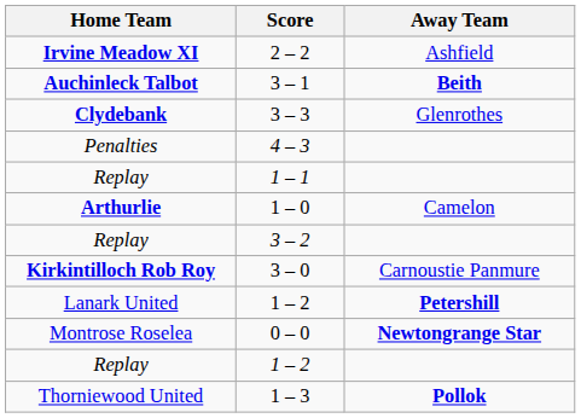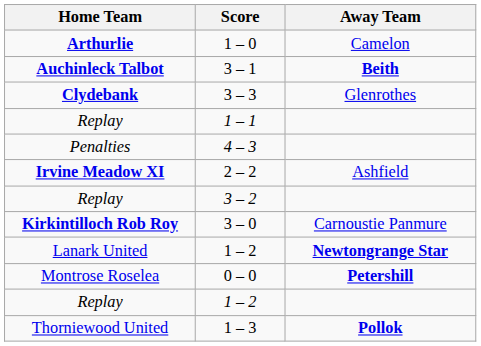 <table class="wikitable" style="text-align: center">
 <tr>
 <th width=180>Home Team</th>
 <th width=80>Score</th>
 <th width=180>Away Team</th>
 </tr>
 <tr>
-<td><strong><a href='#'>Irvine Meadow XI</a></strong></td>
-<td>2 – 2</td>
-<td><a href='#'>Ashfield</a></td>
+<td><strong><a href='#'>Arthurlie</a></strong></td>
+<td>1 – 0</td>
+<td><a href='#'>Camelon</a></td>
 </tr>
 <tr>
 <td><strong><a href='#'>Auchinleck Talbot</a></strong></td>
 <td>3 – 1</td>
 <td><strong><a href='#'>Beith</a></strong></td>
 </tr>
 <tr>
 <td><strong><a href='#'>Clydebank</a></strong></td>
 <td>3 – 3</td>
 <td><a href='#'>Glenrothes</a></td>
 </tr>
 <tr>
+<td><em>Replay</em></td>
+<td><em>1 – 1</em></td>
+<td></td>
+</tr>
+<tr>
 <td><em>Penalties</em></td>
 <td><em>4 – 3</em></td>
 <td></td>
 </tr>
 <tr>
-<td><em>Replay</em></td>
-<td><em>1 – 1</em></td>
-<td></td>
-</tr>
-<tr>
-<td><strong><a href='#'>Arthurlie</a></strong></td>
-<td>1 – 0</td>
-<td><a href='#'>Camelon</a></td>
+<td><strong><a href='#'>Irvine Meadow XI</a></strong></td>
+<td>2 – 2</td>
+<td><a href='#'>Ashfield</a></td>
 </tr>
 <tr>
 <td><em>Replay</em></td>
 <td><em>3 – 2</em></td>
 <td></td>
 </tr>
 <tr>
 <td><strong><a href='#'>Kirkintilloch Rob Roy</a></strong></td>
 <td>3 – 0</td>
 <td><a href='#'>Carnoustie Panmure</a></td>
 </tr>
 <tr>
 <td><a href='#'>Lanark United</a></td>
 <td>1 – 2</td>
-<td><strong><a href='#'>Petershill</a></strong></td>
+<td><strong><a href='#'>Newtongrange Star</a></strong></td>
 </tr>
 <tr>
 <td><a href='#'>Montrose Roselea</a></td>
 <td>0 – 0</td>
-<td><strong><a href='#'>Newtongrange Star</a></strong></td>
+<td><strong><a href='#'>Petershill</a></strong></td>
 </tr>
 <tr>
 <td><em>Replay</em></td>
 <td><em>1 – 2</em></td>
 <td></td>
 </tr>
 <tr>
 <td><a href='#'>Thorniewood United</a></td>
 <td>1 – 3</td>
 <td><strong><a href='#'>Pollok</a></strong></td>
 </tr>
 </table>
